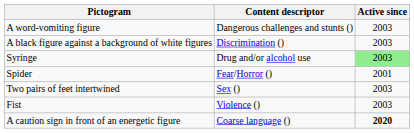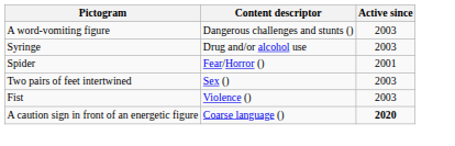 <table class="wikitable">
 <tr>
 <th>Pictogram</th>
 <th>Content descriptor</th>
 <th>Active since</th>
 </tr>
 <tr>
 <td>A word-vomiting figure</td>
 <td>Dangerous challenges and stunts ()</td>
 <td align="center">2003</td>
 </tr>
 <tr>
-<td>A black figure against a background of white figures</td>
-<td><a href='#'>Discrimination</a> ()</td>
-<td align="center">2003</td>
-</tr>
-<tr>
 <td>Syringe</td>
 <td>Drug and/or <a href='#'>alcohol</a> use</td>
-<td align="center" style="background: lightgreen;">2003</td>
+<td align="center">2003</td>
 </tr>
 <tr>
 <td>Spider</td>
 <td><a href='#'>Fear</a>/<a href='#'>Horror</a> ()</td>
 <td align="center">2001</td>
 </tr>
 <tr>
 <td>Two pairs of feet intertwined</td>
 <td><a href='#'>Sex</a> ()</td>
 <td align="center">2003</td>
 </tr>
 <tr>
 <td>Fist</td>
 <td><a href='#'>Violence</a> ()</td>
 <td align="center">2003</td>
 </tr>
 <tr>
 <td>A caution sign in front of an energetic figure</td>
 <td><a href='#'>Coarse language</a> ()</td>
 <td align="center"><strong>2020</strong></td>
 </tr>
 </table>
